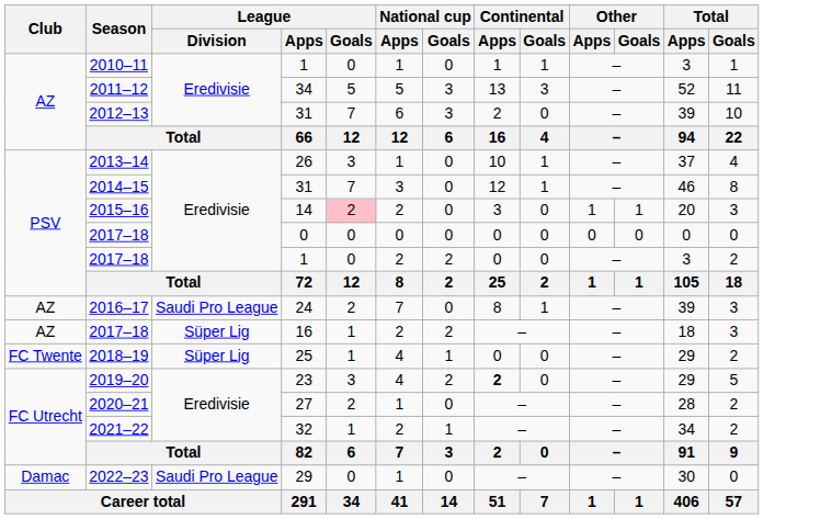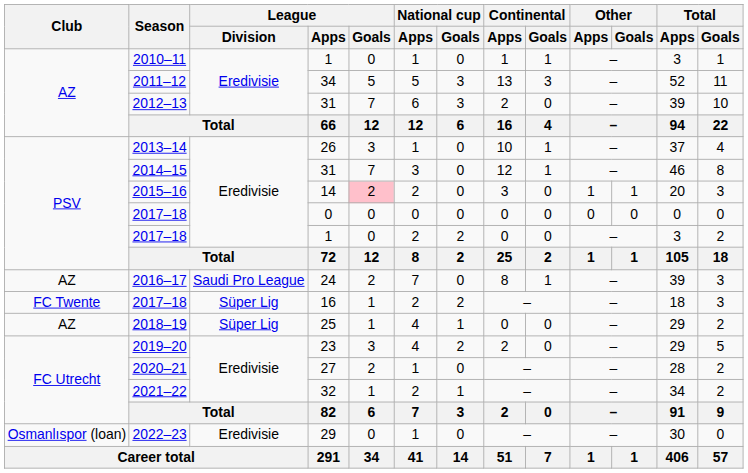 <table class="wikitable" style="text-align:center">
 <tr>
 <th rowspan="2">Club</th>
 <th rowspan="2">Season</th>
 <th colspan="3">League</th>
 <th colspan="2">National cup</th>
 <th colspan="2">Continental</th>
 <th colspan="2">Other</th>
 <th colspan="2">Total</th>
 </tr>
 <tr>
 <th>Division</th>
 <th>Apps</th>
 <th>Goals</th>
 <th>Apps</th>
 <th>Goals</th>
 <th>Apps</th>
 <th>Goals</th>
 <th>Apps</th>
 <th>Goals</th>
 <th>Apps</th>
 <th>Goals</th>
 </tr>
 <tr>
 <td rowspan="4"><a href='#'>AZ</a></td>
 <td><a href='#'>2010–11</a></td>
 <td rowspan="3"><a href='#'>Eredivisie</a></td>
 <td>1</td>
 <td>0</td>
 <td>1</td>
 <td>0</td>
 <td>1</td>
 <td>1</td>
 <td colspan="2">–</td>
 <td>3</td>
 <td>1</td>
 </tr>
 <tr>
 <td><a href='#'>2011–12</a></td>
 <td>34</td>
 <td>5</td>
 <td>5</td>
 <td>3</td>
 <td>13</td>
 <td>3</td>
 <td colspan="2">–</td>
 <td>52</td>
 <td>11</td>
 </tr>
 <tr>
 <td><a href='#'>2012–13</a></td>
 <td>31</td>
 <td>7</td>
 <td>6</td>
 <td>3</td>
 <td>2</td>
 <td>0</td>
 <td colspan="2">–</td>
 <td>39</td>
 <td>10</td>
 </tr>
 <tr>
 <th colspan="2">Total</th>
 <th>66</th>
 <th>12</th>
 <th>12</th>
 <th>6</th>
 <th>16</th>
 <th>4</th>
 <th colspan="2">–</th>
 <th>94</th>
 <th>22</th>
 </tr>
 <tr>
 <td rowspan="6"><a href='#'>PSV</a></td>
 <td><a href='#'>2013–14</a></td>
 <td rowspan="5">Eredivisie</td>
 <td>26</td>
 <td>3</td>
 <td>1</td>
 <td>0</td>
 <td>10</td>
 <td>1</td>
 <td colspan="2">–</td>
 <td>37</td>
 <td>4</td>
 </tr>
 <tr>
 <td><a href='#'>2014–15</a></td>
 <td>31</td>
 <td>7</td>
 <td>3</td>
 <td>0</td>
 <td>12</td>
 <td>1</td>
 <td colspan="2">–</td>
 <td>46</td>
 <td>8</td>
 </tr>
 <tr>
 <td><a href='#'>2015–16</a></td>
 <td>14</td>
 <td style="background: pink;">2</td>
 <td>2</td>
 <td>0</td>
 <td>3</td>
 <td>0</td>
 <td>1</td>
 <td>1</td>
 <td>20</td>
 <td>3</td>
 </tr>
 <tr>
 <td><a href='#'>2017–18</a></td>
 <td>0</td>
 <td>0</td>
 <td>0</td>
 <td>0</td>
 <td>0</td>
 <td>0</td>
 <td>0</td>
 <td>0</td>
 <td>0</td>
 <td>0</td>
 </tr>
 <tr>
 <td><a href='#'>2017–18</a></td>
 <td>1</td>
 <td>0</td>
 <td>2</td>
 <td>2</td>
 <td>0</td>
 <td>0</td>
 <td colspan="2">–</td>
 <td>3</td>
 <td>2</td>
 </tr>
 <tr>
 <th colspan="2">Total</th>
 <th>72</th>
 <th>12</th>
 <th>8</th>
 <th>2</th>
 <th>25</th>
 <th>2</th>
 <th>1</th>
 <th>1</th>
 <th>105</th>
 <th>18</th>
 </tr>
 <tr>
 <td>AZ</td>
 <td><a href='#'>2016–17</a></td>
 <td><a href='#'>Saudi Pro League</a></td>
 <td>24</td>
 <td>2</td>
 <td>7</td>
 <td>0</td>
 <td>8</td>
 <td>1</td>
 <td colspan="2">–</td>
 <td>39</td>
 <td>3</td>
 </tr>
 <tr>
-<td>AZ</td>
+<td><a href='#'>FC Twente</a></td>
 <td><a href='#'>2017–18</a></td>
 <td><a href='#'>Süper Lig</a></td>
 <td>16</td>
 <td>1</td>
 <td>2</td>
 <td>2</td>
 <td colspan="2">–</td>
 <td colspan="2">–</td>
 <td>18</td>
 <td>3</td>
 </tr>
 <tr>
-<td><a href='#'>FC Twente</a></td>
+<td>AZ</td>
 <td><a href='#'>2018–19</a></td>
 <td><a href='#'>Süper Lig</a></td>
 <td>25</td>
 <td>1</td>
 <td>4</td>
 <td>1</td>
 <td>0</td>
 <td>0</td>
 <td colspan="2">–</td>
 <td>29</td>
 <td>2</td>
 </tr>
 <tr>
 <td rowspan="4"><a href='#'>FC Utrecht</a></td>
 <td><a href='#'>2019–20</a></td>
 <td rowspan="3">Eredivisie</td>
 <td>23</td>
 <td>3</td>
 <td>4</td>
 <td>2</td>
-<td><strong>2</strong></td>
+<td>2</td>
 <td>0</td>
 <td colspan="2">–</td>
 <td>29</td>
 <td>5</td>
 </tr>
 <tr>
 <td><a href='#'>2020–21</a></td>
 <td>27</td>
 <td>2</td>
 <td>1</td>
 <td>0</td>
 <td colspan="2">–</td>
 <td colspan="2">–</td>
 <td>28</td>
 <td>2</td>
 </tr>
 <tr>
 <td><a href='#'>2021–22</a></td>
 <td>32</td>
 <td>1</td>
 <td>2</td>
 <td>1</td>
 <td colspan="2">–</td>
 <td colspan="2">–</td>
 <td>34</td>
 <td>2</td>
 </tr>
 <tr>
 <th colspan="2">Total</th>
 <th>82</th>
 <th>6</th>
 <th>7</th>
 <th>3</th>
 <th>2</th>
 <th>0</th>
 <th colspan="2">–</th>
 <th>91</th>
 <th>9</th>
 </tr>
 <tr>
-<td><a href='#'>Damac</a></td>
+<td><a href='#'>Osmanlıspor</a> (loan)</td>
 <td><a href='#'>2022–23</a></td>
-<td><a href='#'>Saudi Pro League</a></td>
+<td>Eredivisie</td>
 <td>29</td>
 <td>0</td>
 <td>1</td>
 <td>0</td>
 <td colspan="2">–</td>
 <td colspan="2">–</td>
 <td>30</td>
 <td>0</td>
 </tr>
 <tr>
 <th colspan="3">Career total</th>
 <th>291</th>
 <th>34</th>
 <th>41</th>
 <th>14</th>
 <th>51</th>
 <th>7</th>
 <th>1</th>
 <th>1</th>
 <th>406</th>
 <th>57</th>
 </tr>
 </table>
